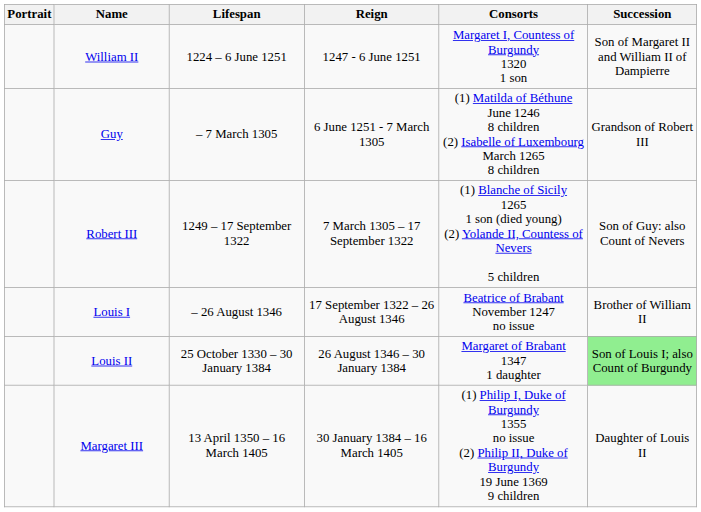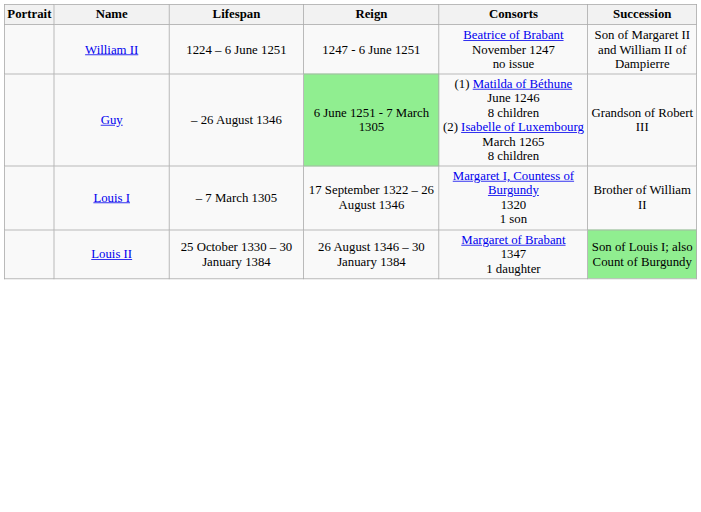 <table width=98% class="wikitable" style="text-align:center;">
 <tr>
 <th width="5%">Portrait</th>
 <th width="17%">Name</th>
 <th width="20%">Lifespan</th>
 <th width="20%">Reign</th>
 <th width="22%">Consorts</th>
 <th width="28%">Succession</th>
 </tr>
 <tr>
 <td></td>
 <td><a href='#'>William II</a></td>
 <td>1224 – 6 June 1251</td>
 <td>1247 - 6 June 1251</td>
-<td><a href='#'>Margaret I, Countess of Burgundy</a><br>1320<br>1 son</td>
+<td><a href='#'>Beatrice of Brabant</a><br>November 1247<br>no issue</td>
 <td>Son of Margaret II and William II of Dampierre</td>
 </tr>
 <tr>
 <td></td>
 <td><a href='#'>Guy</a></td>
-<td> – 7 March 1305</td>
-<td>6 June 1251 - 7 March 1305</td>
+<td> – 26 August 1346</td>
+<td style="background: lightgreen;">6 June 1251 - 7 March 1305</td>
 <td>(1) <a href='#'>Matilda of Béthune</a><br>June 1246<br>8 children<br>(2) <a href='#'>Isabelle of Luxembourg</a><br>March 1265<br>8 children</td>
 <td>Grandson of Robert III</td>
 </tr>
 <tr>
 <td></td>
-<td><a href='#'>Robert III</a></td>
-<td>1249 – 17 September 1322</td>
-<td>7 March 1305 – 17 September 1322</td>
-<td>(1) <a href='#'>Blanche of Sicily</a><br>1265<br>1 son (died young)<br>(2) <a href='#'>Yolande II, Countess of Nevers</a><br><br>5 children</td>
-<td>Son of Guy: also Count of Nevers</td>
-</tr>
-<tr>
-<td></td>
 <td><a href='#'>Louis I</a></td>
-<td> – 26 August 1346</td>
+<td> – 7 March 1305</td>
 <td>17 September 1322 – 26 August 1346</td>
-<td><a href='#'>Beatrice of Brabant</a><br>November 1247<br>no issue</td>
+<td><a href='#'>Margaret I, Countess of Burgundy</a><br>1320<br>1 son</td>
 <td>Brother of William II</td>
 </tr>
 <tr>
 <td></td>
 <td><a href='#'>Louis II</a></td>
 <td>25 October 1330 – 30 January 1384</td>
 <td>26 August 1346 – 30 January 1384</td>
 <td><a href='#'>Margaret of Brabant</a><br>1347<br>1 daughter</td>
 <td style="background: lightgreen;">Son of Louis I; also Count of Burgundy</td>
 </tr>
-<tr>
-<td></td>
-<td><a href='#'>Margaret III</a></td>
-<td>13 April 1350 – 16 March 1405</td>
-<td>30 January 1384 – 16 March 1405</td>
-<td>(1) <a href='#'>Philip I, Duke of Burgundy</a><br>1355<br>no issue<br>(2) <a href='#'>Philip II, Duke of Burgundy</a><br>19 June 1369<br>9 children</td>
-<td>Daughter of Louis II</td>
-</tr>
 </table>
